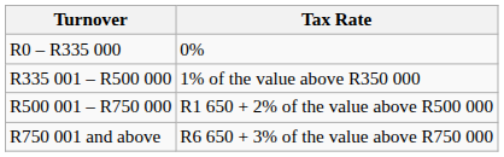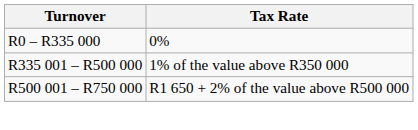 <table class="wikitable">
 <tr>
 <th>Turnover</th>
 <th>Tax Rate</th>
 </tr>
 <tr>
 <td>R0 – R335 000</td>
 <td>0%</td>
 </tr>
 <tr>
 <td>R335 001 – R500 000</td>
 <td>1% of the value above R350 000</td>
 </tr>
 <tr>
 <td>R500 001 – R750 000</td>
 <td>R1 650 + 2% of the value above R500 000</td>
 </tr>
-<tr>
-<td>R750 001 and above</td>
-<td>R6 650 + 3% of the value above R750 000</td>
-</tr>
 </table>
